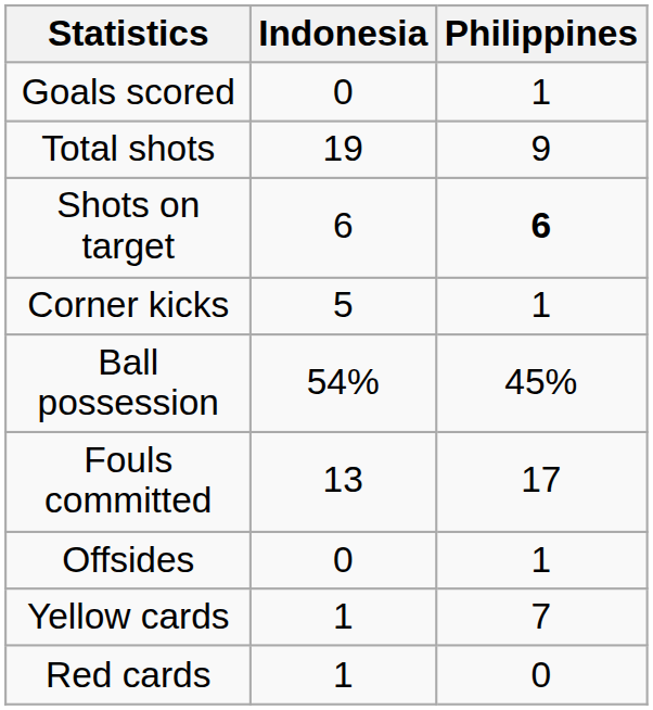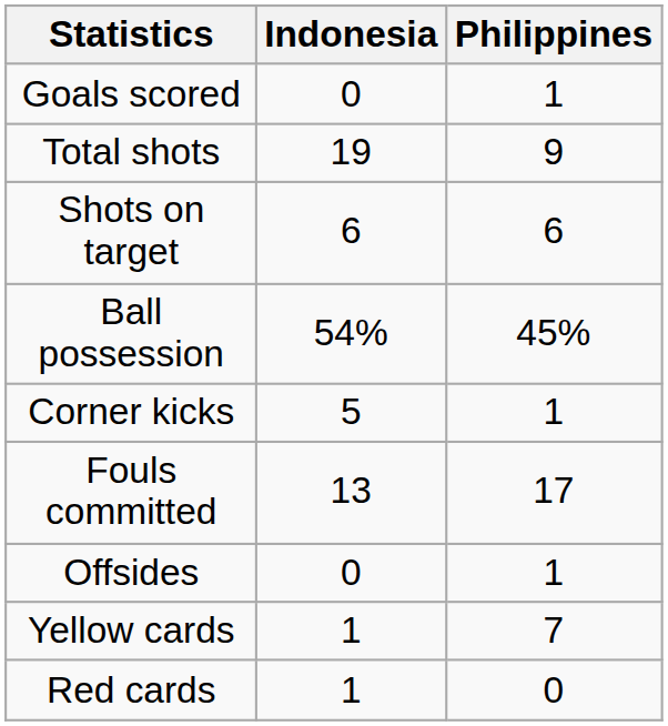 <table class="wikitable" style="text-align:center; margin:auto;">
 <tr>
 <th scope=col width=100>Statistics</th>
 <th scope=col width=70>Indonesia</th>
 <th scope=col width=70>Philippines</th>
 </tr>
 <tr>
 <td>Goals scored</td>
 <td>0</td>
 <td>1</td>
 </tr>
 <tr>
 <td>Total shots</td>
 <td>19</td>
 <td>9</td>
 </tr>
 <tr>
 <td>Shots on target</td>
 <td>6</td>
-<td><strong>6</strong></td>
+<td>6</td>
+</tr>
+<tr>
+<td>Ball possession</td>
+<td>54%</td>
+<td>45%</td>
 </tr>
 <tr>
 <td>Corner kicks</td>
 <td>5</td>
 <td>1</td>
-</tr>
-<tr>
-<td>Ball possession</td>
-<td>54%</td>
-<td>45%</td>
 </tr>
 <tr>
 <td>Fouls committed</td>
 <td>13</td>
 <td>17</td>
 </tr>
 <tr>
 <td>Offsides</td>
 <td>0</td>
 <td>1</td>
 </tr>
 <tr>
 <td>Yellow cards</td>
 <td>1</td>
 <td>7</td>
 </tr>
 <tr>
 <td>Red cards</td>
 <td>1</td>
 <td>0</td>
 </tr>
 </table>
